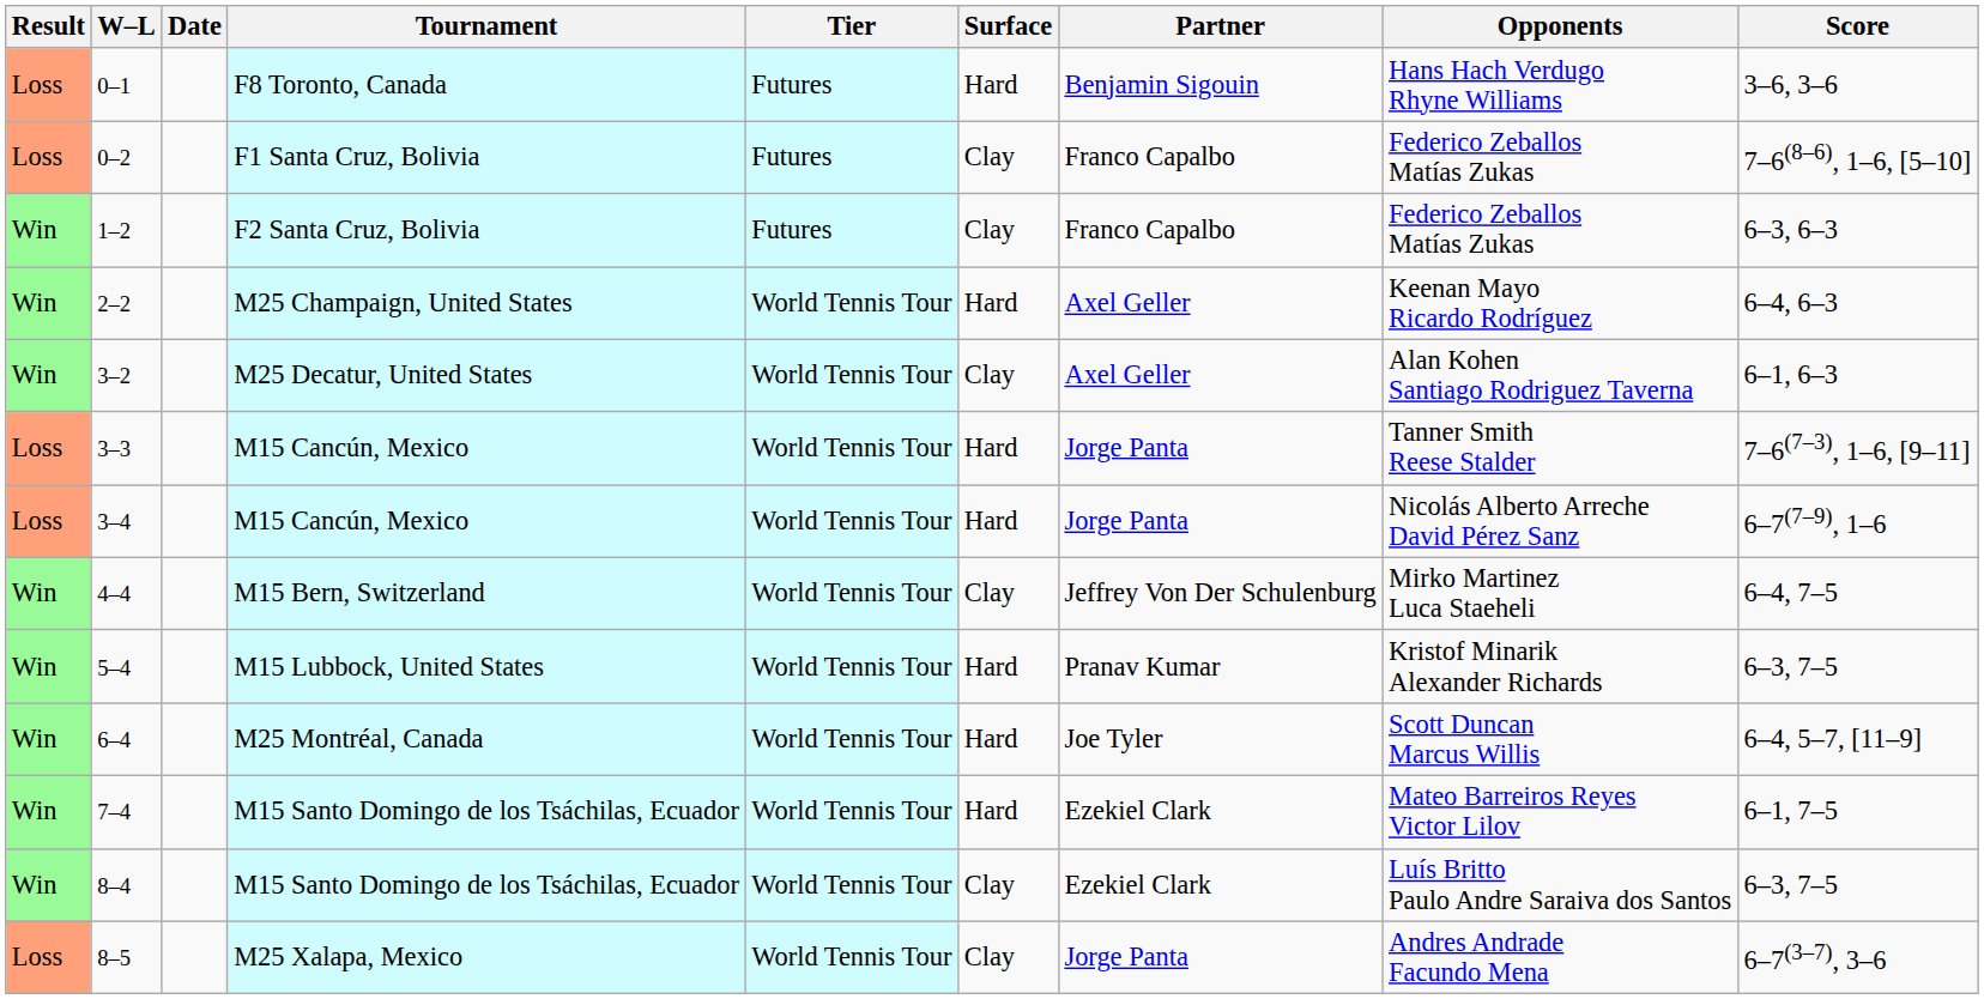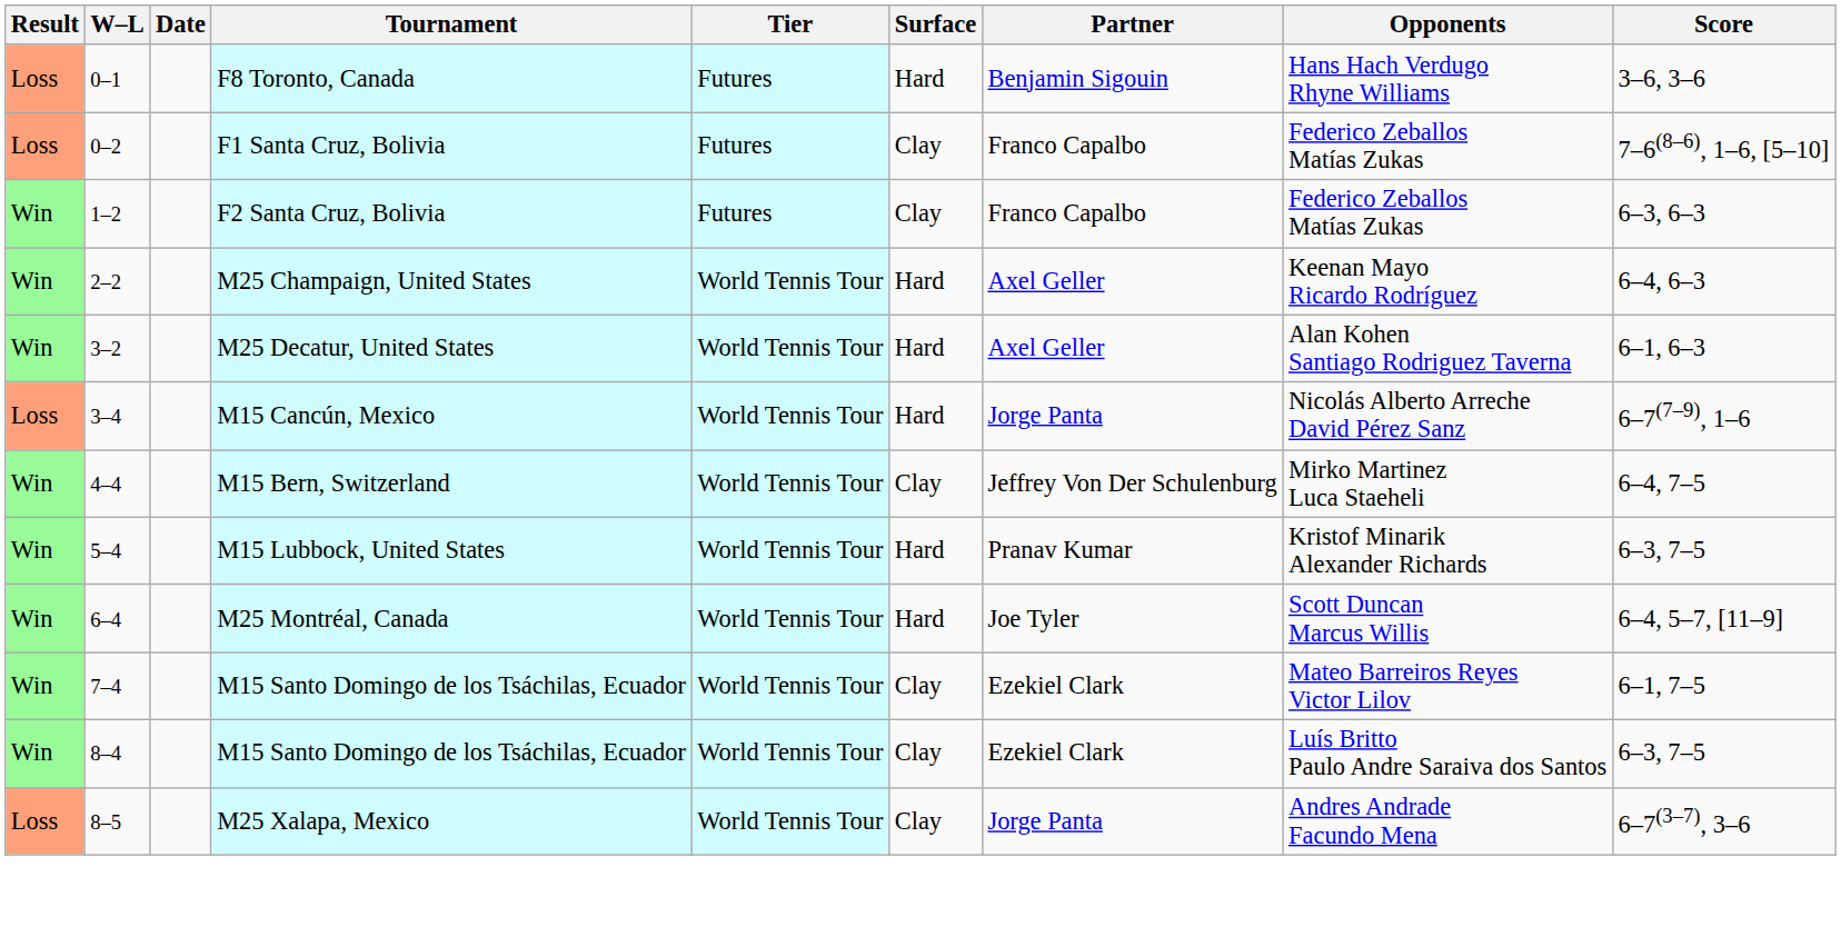 <table class="sortable wikitable">
 <tr>
 <th>Result</th>
 <th class="unsortable">W–L</th>
 <th>Date</th>
 <th>Tournament</th>
 <th>Tier</th>
 <th>Surface</th>
 <th>Partner</th>
 <th>Opponents</th>
 <th class="unsortable">Score</th>
 </tr>
 <tr>
 <td bgcolor=FFA07A>Loss</td>
 <td><small>0–1</small></td>
 <td></td>
 <td style="background:#cffcff;">F8 Toronto, Canada</td>
 <td style="background:#cffcff;">Futures</td>
 <td>Hard</td>
 <td> <a href='#'>Benjamin Sigouin</a></td>
 <td> <a href='#'>Hans Hach Verdugo</a> <br>  <a href='#'>Rhyne Williams</a></td>
 <td>3–6, 3–6</td>
 </tr>
 <tr>
 <td bgcolor=FFA07A>Loss</td>
 <td><small>0–2</small></td>
 <td></td>
 <td style="background:#cffcff;">F1 Santa Cruz, Bolivia</td>
 <td style="background:#cffcff;">Futures</td>
 <td>Clay</td>
 <td> Franco Capalbo</td>
 <td> <a href='#'>Federico Zeballos</a> <br>  Matías Zukas</td>
 <td>7–6<sup>(8–6)</sup>, 1–6, [5–10]</td>
 </tr>
 <tr>
 <td bgcolor=98FB98>Win</td>
 <td><small>1–2</small></td>
 <td></td>
 <td style="background:#cffcff;">F2 Santa Cruz, Bolivia</td>
 <td style="background:#cffcff;">Futures</td>
 <td>Clay</td>
 <td> Franco Capalbo</td>
 <td> <a href='#'>Federico Zeballos</a> <br>  Matías Zukas</td>
 <td>6–3, 6–3</td>
 </tr>
 <tr>
 <td bgcolor=98FB98>Win</td>
 <td><small>2–2</small></td>
 <td></td>
 <td style="background:#cffcff;">M25 Champaign, United States</td>
 <td style="background:#cffcff;">World Tennis Tour</td>
 <td>Hard</td>
 <td> <a href='#'>Axel Geller</a></td>
 <td> Keenan Mayo <br>  <a href='#'>Ricardo Rodríguez</a></td>
 <td>6–4, 6–3</td>
 </tr>
 <tr>
 <td bgcolor=98FB98>Win</td>
 <td><small>3–2</small></td>
 <td></td>
 <td style="background:#cffcff;">M25 Decatur, United States</td>
 <td style="background:#cffcff;">World Tennis Tour</td>
-<td>Clay</td>
+<td>Hard</td>
 <td> <a href='#'>Axel Geller</a></td>
 <td> Alan Kohen <br>  <a href='#'>Santiago Rodriguez Taverna</a></td>
 <td>6–1, 6–3</td>
-</tr>
-<tr>
-<td bgcolor=FFA07A>Loss</td>
-<td><small>3–3</small></td>
-<td></td>
-<td style="background:#cffcff;">M15 Cancún, Mexico</td>
-<td style="background:#cffcff;">World Tennis Tour</td>
-<td>Hard</td>
-<td> <a href='#'>Jorge Panta</a></td>
-<td> Tanner Smith <br>  <a href='#'>Reese Stalder</a></td>
-<td>7–6<sup>(7–3)</sup>, 1–6, [9–11]</td>
 </tr>
 <tr>
 <td bgcolor=FFA07A>Loss</td>
 <td><small>3–4</small></td>
 <td></td>
 <td style="background:#cffcff;">M15 Cancún, Mexico</td>
 <td style="background:#cffcff;">World Tennis Tour</td>
 <td>Hard</td>
 <td> <a href='#'>Jorge Panta</a></td>
 <td> Nicolás Alberto Arreche <br>  <a href='#'>David Pérez Sanz</a></td>
 <td>6–7<sup>(7–9)</sup>, 1–6</td>
 </tr>
 <tr>
 <td bgcolor=98FB98>Win</td>
 <td><small>4–4</small></td>
 <td></td>
 <td style="background:#cffcff;">M15 Bern, Switzerland</td>
 <td style="background:#cffcff;">World Tennis Tour</td>
 <td>Clay</td>
 <td> Jeffrey Von Der Schulenburg</td>
 <td> Mirko Martinez <br>  Luca Staeheli</td>
 <td>6–4, 7–5</td>
 </tr>
 <tr>
 <td bgcolor=98FB98>Win</td>
 <td><small>5–4</small></td>
 <td></td>
 <td style="background:#cffcff;">M15 Lubbock, United States</td>
 <td style="background:#cffcff;">World Tennis Tour</td>
 <td>Hard</td>
 <td> Pranav Kumar</td>
 <td> Kristof Minarik <br>  Alexander Richards</td>
 <td>6–3, 7–5</td>
 </tr>
 <tr>
 <td bgcolor=98FB98>Win</td>
 <td><small>6–4</small></td>
 <td></td>
 <td style="background:#cffcff;">M25 Montréal, Canada</td>
 <td style="background:#cffcff;">World Tennis Tour</td>
 <td>Hard</td>
 <td> Joe Tyler</td>
 <td> <a href='#'>Scott Duncan</a> <br>  <a href='#'>Marcus Willis</a></td>
 <td>6–4, 5–7, [11–9]</td>
 </tr>
 <tr>
 <td bgcolor=98FB98>Win</td>
 <td><small>7–4</small></td>
 <td></td>
 <td style="background:#cffcff;">M15 Santo Domingo de los Tsáchilas, Ecuador</td>
 <td style="background:#cffcff;">World Tennis Tour</td>
-<td>Hard</td>
+<td>Clay</td>
 <td> Ezekiel Clark</td>
 <td> <a href='#'>Mateo Barreiros Reyes</a> <br>  <a href='#'>Victor Lilov</a></td>
 <td>6–1, 7–5</td>
 </tr>
 <tr>
 <td bgcolor=98FB98>Win</td>
 <td><small>8–4</small></td>
 <td></td>
 <td style="background:#cffcff;">M15 Santo Domingo de los Tsáchilas, Ecuador</td>
 <td style="background:#cffcff;">World Tennis Tour</td>
 <td>Clay</td>
 <td> Ezekiel Clark</td>
 <td> <a href='#'>Luís Britto</a> <br>  Paulo Andre Saraiva dos Santos</td>
 <td>6–3, 7–5</td>
 </tr>
 <tr>
 <td bgcolor=FFA07A>Loss</td>
 <td><small>8–5</small></td>
 <td></td>
 <td style="background:#cffcff;">M25 Xalapa, Mexico</td>
 <td style="background:#cffcff;">World Tennis Tour</td>
 <td>Clay</td>
 <td> <a href='#'>Jorge Panta</a></td>
 <td> <a href='#'>Andres Andrade</a> <br>  <a href='#'>Facundo Mena</a></td>
 <td>6–7<sup>(3–7)</sup>, 3–6</td>
 </tr>
 </table>
